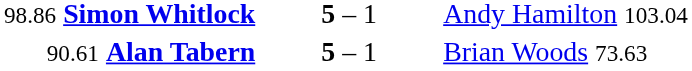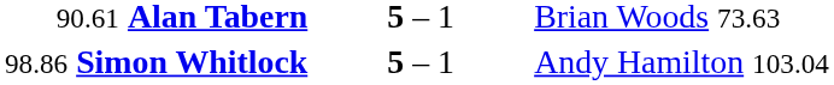 <table style="text-align:center">
 <tr>
 <th width=223></th>
 <th width=100></th>
 <th width=223></th>
 </tr>
 <tr>
+<td align=right><small>90.61</small> <strong><a href='#'>Alan Tabern</a></strong> </td>
+<td><strong>5</strong> – 1</td>
+<td align=left> <a href='#'>Brian Woods</a> <small>73.63</small></td>
+</tr>
+<tr>
 <td align=right><small>98.86</small> <strong><a href='#'>Simon Whitlock</a></strong> </td>
 <td><strong>5</strong> – 1</td>
 <td align=left> <a href='#'>Andy Hamilton</a> <small>103.04</small></td>
 </tr>
-<tr>
-<td align=right><small>90.61</small> <strong><a href='#'>Alan Tabern</a></strong> </td>
-<td><strong>5</strong> – 1</td>
-<td align=left> <a href='#'>Brian Woods</a> <small>73.63</small></td>
-</tr>
 </table>
